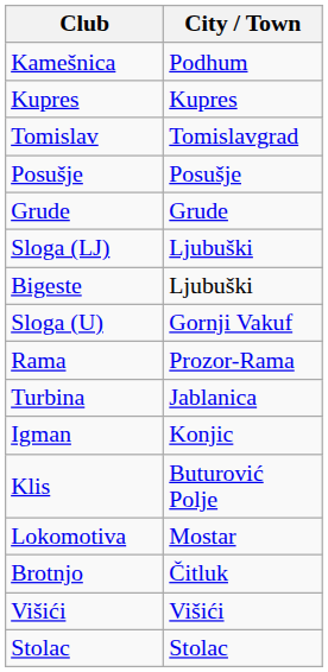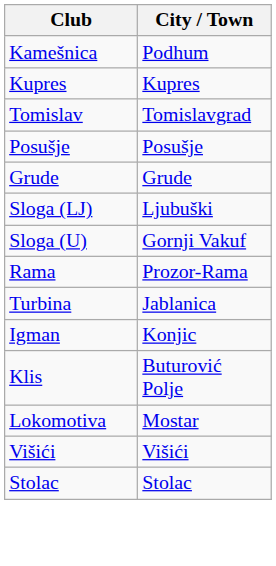 <table class="wikitable sortable">
 <tr>
 <th style="width:100px;">Club</th>
 <th style="width:100px;">City / Town</th>
 </tr>
 <tr>
 <td><a href='#'>Kamešnica</a></td>
 <td><a href='#'>Podhum</a></td>
 </tr>
 <tr>
 <td><a href='#'>Kupres</a></td>
 <td><a href='#'>Kupres</a></td>
 </tr>
 <tr>
 <td><a href='#'>Tomislav</a></td>
 <td><a href='#'>Tomislavgrad</a></td>
 </tr>
 <tr>
 <td><a href='#'>Posušje</a></td>
 <td><a href='#'>Posušje</a></td>
 </tr>
 <tr>
 <td><a href='#'>Grude</a></td>
 <td><a href='#'>Grude</a></td>
 </tr>
 <tr>
 <td><a href='#'>Sloga (LJ)</a></td>
 <td><a href='#'>Ljubuški</a></td>
 </tr>
 <tr>
-<td><a href='#'>Bigeste</a></td>
-<td>Ljubuški</td>
-</tr>
-<tr>
 <td><a href='#'>Sloga (U)</a></td>
 <td><a href='#'>Gornji Vakuf</a></td>
 </tr>
 <tr>
 <td><a href='#'>Rama</a></td>
 <td><a href='#'>Prozor-Rama</a></td>
 </tr>
 <tr>
 <td><a href='#'>Turbina</a></td>
 <td><a href='#'>Jablanica</a></td>
 </tr>
 <tr>
 <td><a href='#'>Igman</a></td>
 <td><a href='#'>Konjic</a></td>
 </tr>
 <tr>
 <td><a href='#'>Klis</a></td>
 <td><a href='#'>Buturović Polje</a></td>
 </tr>
 <tr>
 <td><a href='#'>Lokomotiva</a></td>
 <td><a href='#'>Mostar</a></td>
 </tr>
 <tr>
-<td><a href='#'>Brotnjo</a></td>
-<td><a href='#'>Čitluk</a></td>
-</tr>
-<tr>
 <td><a href='#'>Višići</a></td>
 <td><a href='#'>Višići</a></td>
 </tr>
 <tr>
 <td><a href='#'>Stolac</a></td>
 <td><a href='#'>Stolac</a></td>
 </tr>
 </table>
